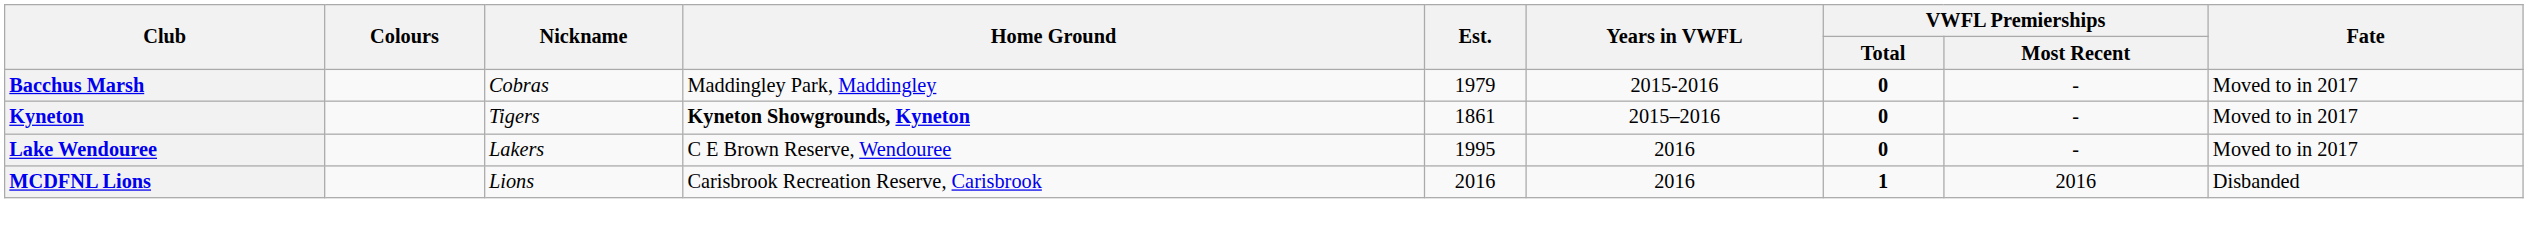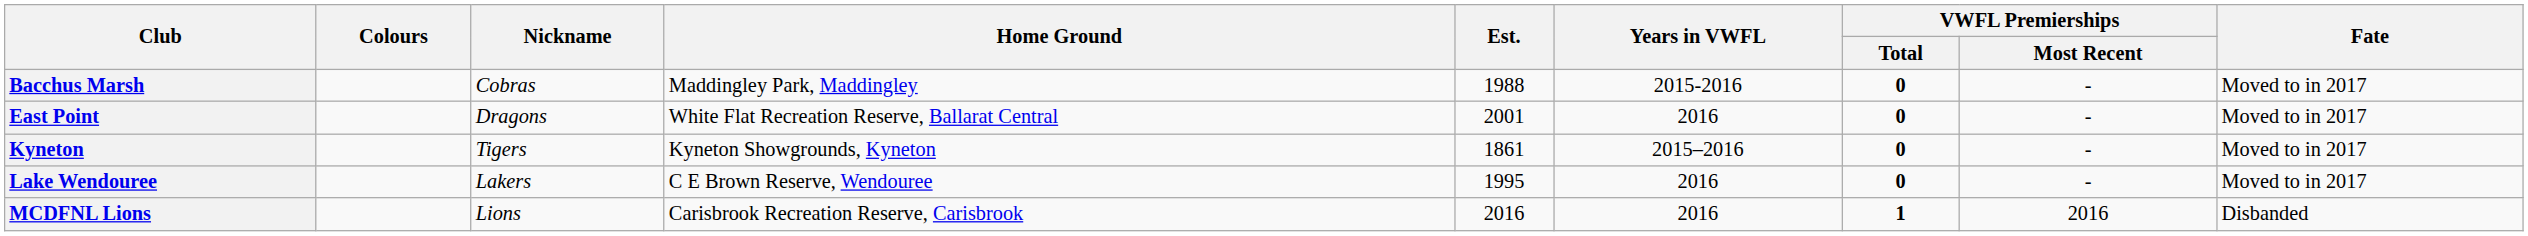 <table class="wikitable sortable" style="text-align:center; width:100%">
 <tr>
 <th rowspan="2">Club</th>
 <th rowspan="2">Colours</th>
 <th rowspan="2">Nickname</th>
 <th rowspan="2">Home Ground</th>
 <th rowspan="2">Est.</th>
 <th rowspan="2">Years in VWFL</th>
 <th colspan="2">VWFL Premierships</th>
 <th rowspan="2">Fate</th>
 </tr>
 <tr>
 <th>Total</th>
 <th>Most Recent</th>
 </tr>
 <tr>
 <th style="text-align:left"><a href='#'>Bacchus Marsh</a></th>
 <td></td>
 <td align="left"><em>Cobras</em></td>
 <td align="left">Maddingley Park, <a href='#'>Maddingley</a></td>
-<td>1979</td>
+<td>1988</td>
 <td>2015-2016</td>
+<td><strong>0</strong></td>
+<td>-</td>
+<td align="left">Moved to <strong></strong> in 2017</td>
+</tr>
+<tr>
+<th style="text-align:left"><a href='#'>East Point</a></th>
+<td></td>
+<td align="left"><em>Dragons</em></td>
+<td align="left">White Flat Recreation Reserve, <a href='#'>Ballarat Central</a></td>
+<td>2001</td>
+<td>2016</td>
 <td><strong>0</strong></td>
 <td>-</td>
 <td align="left">Moved to <strong></strong> in 2017</td>
 </tr>
 <tr>
 <th style="text-align:left"><a href='#'>Kyneton</a></th>
 <td></td>
 <td align="left"><em>Tigers</em></td>
-<td align="left"><strong>Kyneton Showgrounds, <a href='#'>Kyneton</a></strong></td>
+<td align="left">Kyneton Showgrounds, <a href='#'>Kyneton</a></td>
 <td>1861</td>
 <td>2015–2016</td>
 <td><strong>0</strong></td>
 <td>-</td>
 <td align="left">Moved to <strong></strong> in 2017</td>
 </tr>
 <tr>
 <th style="text-align:left"><a href='#'>Lake Wendouree</a></th>
 <td></td>
 <td align="left"><em>Lakers</em></td>
 <td align="left">C E Brown Reserve, <a href='#'>Wendouree</a></td>
 <td>1995</td>
 <td>2016</td>
 <td><strong>0</strong></td>
 <td>-</td>
 <td align="left">Moved to <strong></strong> in 2017</td>
 </tr>
 <tr>
 <th style="text-align:left"><a href='#'>MCDFNL Lions</a></th>
 <td></td>
 <td align="left"><em>Lions</em></td>
 <td align="left">Carisbrook Recreation Reserve, <a href='#'>Carisbrook</a></td>
 <td>2016</td>
 <td>2016</td>
 <td><strong>1</strong></td>
 <td>2016</td>
 <td align="left">Disbanded</td>
 </tr>
 </table>
